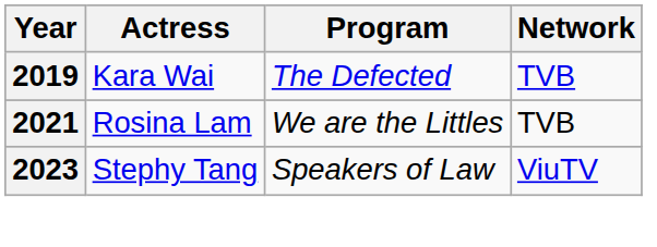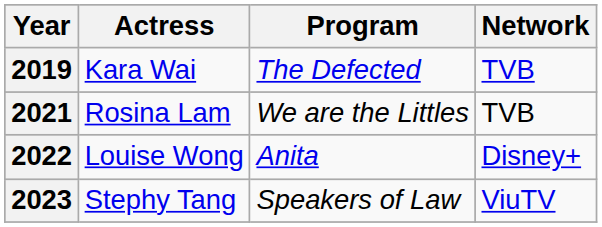 <table class="wikitable plainrowheaders">
 <tr>
 <th>Year</th>
 <th>Actress</th>
 <th>Program</th>
 <th>Network</th>
 </tr>
 <tr>
 <th scope="row">2019</th>
 <td><a href='#'>Kara Wai</a></td>
 <td><em><a href='#'>The Defected</a></em></td>
 <td><a href='#'>TVB</a></td>
 </tr>
 <tr>
 <th scope="row">2021</th>
 <td><a href='#'>Rosina Lam</a></td>
 <td><em>We are the Littles</em></td>
 <td>TVB</td>
 </tr>
 <tr>
+<th scope="row">2022</th>
+<td><a href='#'>Louise Wong</a></td>
+<td><em><a href='#'>Anita</a></em></td>
+<td><a href='#'>Disney+</a></td>
+</tr>
+<tr>
 <th scope="row">2023</th>
 <td><a href='#'>Stephy Tang</a></td>
 <td><em>Speakers of Law</em></td>
 <td><a href='#'>ViuTV</a></td>
 </tr>
 </table>
